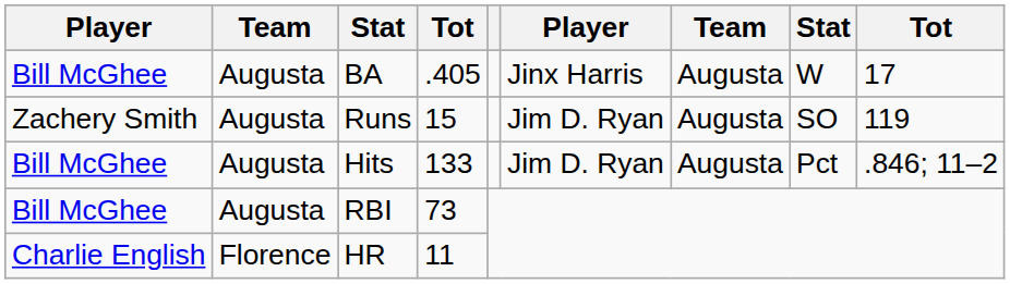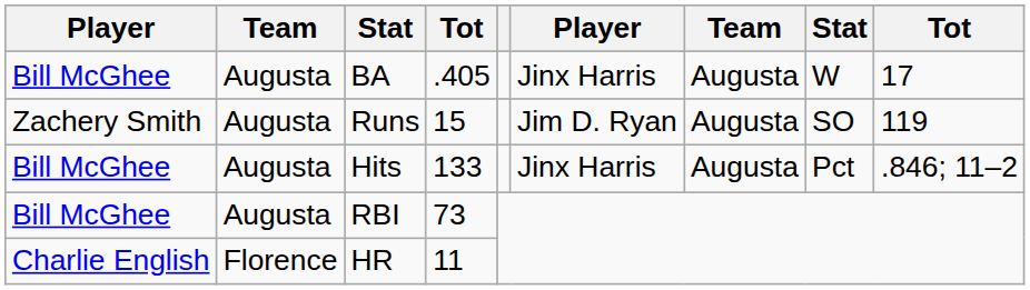 <table class="wikitable">
 <tr>
 <th>Player</th>
 <th>Team</th>
 <th>Stat</th>
 <th>Tot</th>
 <th></th>
 <th>Player</th>
 <th>Team</th>
 <th>Stat</th>
 <th>Tot</th>
 </tr>
 <tr>
 <td><a href='#'>Bill McGhee</a></td>
 <td>Augusta</td>
 <td>BA</td>
 <td>.405</td>
 <td></td>
 <td>Jinx Harris</td>
 <td>Augusta</td>
 <td>W</td>
 <td>17</td>
 </tr>
 <tr>
 <td>Zachery Smith</td>
 <td>Augusta</td>
 <td>Runs</td>
 <td>15</td>
 <td></td>
 <td>Jim D. Ryan</td>
 <td>Augusta</td>
 <td>SO</td>
 <td>119</td>
 </tr>
 <tr>
 <td><a href='#'>Bill McGhee</a></td>
 <td>Augusta</td>
 <td>Hits</td>
 <td>133</td>
 <td></td>
-<td>Jim D. Ryan</td>
+<td>Jinx Harris</td>
 <td>Augusta</td>
 <td>Pct</td>
 <td>.846; 11–2</td>
 </tr>
 <tr>
 <td><a href='#'>Bill McGhee</a></td>
 <td>Augusta</td>
 <td>RBI</td>
 <td>73</td>
 </tr>
 <tr>
 <td><a href='#'>Charlie English</a></td>
 <td>Florence</td>
 <td>HR</td>
 <td>11</td>
 </tr>
 </table>
